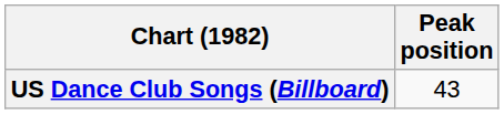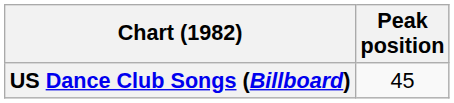 <table class="wikitable plainrowheaders">
 <tr>
 <th scope="col">Chart (1982)</th>
 <th scope="col">Peak<br>position</th>
 </tr>
 <tr>
 <th scope="row">US <a href='#'>Dance Club Songs</a> (<em><a href='#'>Billboard</a></em>)</th>
-<td align="center">43</td>
+<td align="center">45</td>
 </tr>
 </table>
